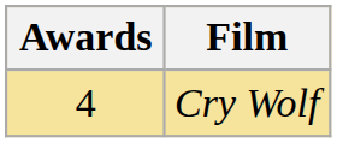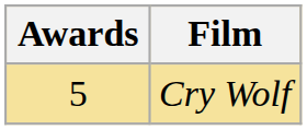 <table class="wikitable plainrowheaders" rowspan=2 style="text-align: center; background: #f6e39c">
 <tr>
 <th scope="col" style="width:55px;">Awards</th>
 <th scope="col" style="text-align:center;">Film</th>
 </tr>
 <tr>
-<td>4</td>
+<td>5</td>
 <td><em>Cry Wolf</em></td>
 </tr>
 </table>
